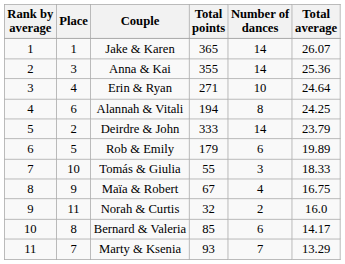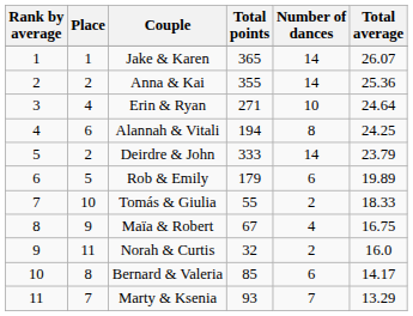 <table class="wikitable sortable"  style="margin:auto; text-align:center; white-space:nowrap; width:30%;">
 <tr>
 <th>Rank by <br> average</th>
 <th>Place</th>
 <th>Couple</th>
 <th>Total <br> points</th>
 <th>Number of <br> dances</th>
 <th>Total <br> average</th>
 </tr>
 <tr>
 </tr>
 <tr>
 <td>1</td>
 <td>1</td>
 <td>Jake & Karen</td>
 <td>365</td>
 <td>14</td>
 <td>26.07</td>
 </tr>
 <tr>
 <td>2</td>
-<td>3</td>
+<td>2</td>
 <td>Anna & Kai</td>
 <td>355</td>
 <td>14</td>
 <td>25.36</td>
 </tr>
 <tr>
 <td>3</td>
 <td>4</td>
 <td>Erin & Ryan</td>
 <td>271</td>
 <td>10</td>
 <td>24.64</td>
 </tr>
 <tr>
 <td>4</td>
 <td>6</td>
 <td>Alannah & Vitali</td>
 <td>194</td>
 <td>8</td>
 <td>24.25</td>
 </tr>
 <tr>
 <td>5</td>
 <td>2</td>
 <td>Deirdre & John</td>
 <td>333</td>
 <td>14</td>
 <td>23.79</td>
 </tr>
 <tr>
 <td>6</td>
 <td>5</td>
 <td>Rob & Emily</td>
 <td>179</td>
 <td>6</td>
 <td>19.89</td>
 </tr>
 <tr>
 <td>7</td>
 <td>10</td>
 <td>Tomás & Giulia</td>
 <td>55</td>
-<td>3</td>
+<td>2</td>
 <td>18.33</td>
 </tr>
 <tr>
 <td>8</td>
 <td>9</td>
 <td>Maïa &  Robert</td>
 <td>67</td>
 <td>4</td>
 <td>16.75</td>
 </tr>
 <tr>
 <td>9</td>
 <td>11</td>
 <td>Norah & Curtis</td>
 <td>32</td>
 <td>2</td>
 <td>16.0</td>
 </tr>
 <tr>
 <td>10</td>
 <td>8</td>
 <td>Bernard & Valeria</td>
 <td>85</td>
 <td>6</td>
 <td>14.17</td>
 </tr>
 <tr>
 <td>11</td>
 <td>7</td>
 <td>Marty & Ksenia</td>
 <td>93</td>
 <td>7</td>
 <td>13.29</td>
 </tr>
 </table>
